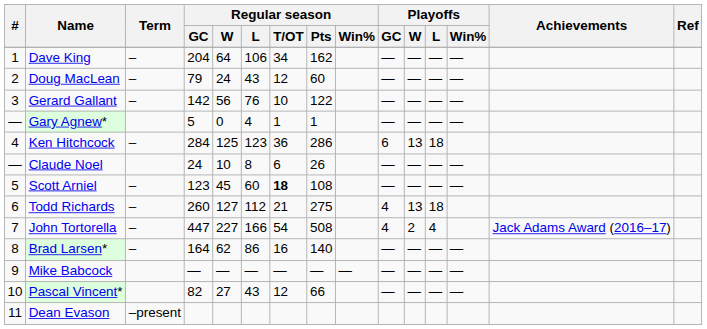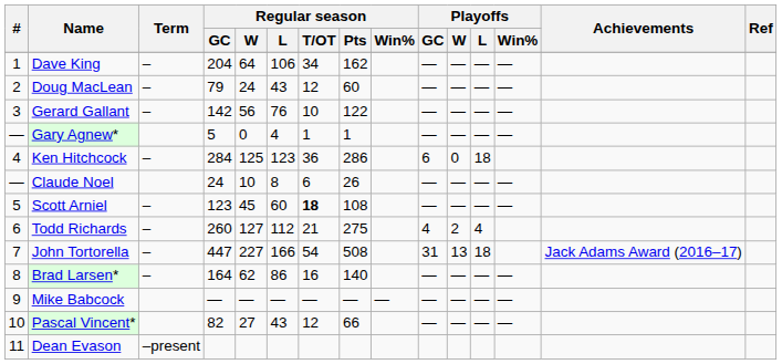 <table class="wikitable">
 <tr>
 <th rowspan="2">#</th>
 <th rowspan="2">Name</th>
 <th rowspan="2">Term</th>
 <th colspan="6">Regular season</th>
 <th colspan="4">Playoffs</th>
 <th rowspan="2">Achievements</th>
 <th rowspan="2">Ref</th>
 </tr>
 <tr>
 <th>GC</th>
 <th>W</th>
 <th>L</th>
 <th>T/OT</th>
 <th>Pts</th>
 <th>Win%</th>
 <th>GC</th>
 <th>W</th>
 <th>L</th>
 <th>Win%</th>
 </tr>
 <tr>
 </tr>
 <tr>
 <td style="text-align:center;">1</td>
 <td><a href='#'>Dave King</a></td>
 <td>–</td>
 <td>204</td>
 <td>64</td>
 <td>106</td>
 <td>34</td>
 <td>162</td>
 <td></td>
 <td>—</td>
 <td>—</td>
 <td>—</td>
 <td>—</td>
 <td> </td>
 <td style="text-align:center;"></td>
 </tr>
 <tr>
 <td style="text-align:center;">2</td>
 <td><a href='#'>Doug MacLean</a></td>
 <td>–</td>
 <td>79</td>
 <td>24</td>
 <td>43</td>
 <td>12</td>
 <td>60</td>
 <td></td>
 <td>—</td>
 <td>—</td>
 <td>—</td>
 <td>—</td>
 <td> </td>
 <td style="text-align:center;"></td>
 </tr>
 <tr>
 <td style="text-align:center;">3</td>
 <td><a href='#'>Gerard Gallant</a></td>
 <td>–</td>
 <td>142</td>
 <td>56</td>
 <td>76</td>
 <td>10</td>
 <td>122</td>
 <td></td>
 <td>—</td>
 <td>—</td>
 <td>—</td>
 <td>—</td>
 <td> </td>
 <td style="text-align:center;"></td>
 </tr>
 <tr>
 <td style="text-align:center;">—</td>
 <td style="background-color:#ddffdd"><a href='#'>Gary Agnew</a>*</td>
 <td></td>
 <td>5</td>
 <td>0</td>
 <td>4</td>
 <td>1</td>
 <td>1</td>
 <td></td>
 <td>—</td>
 <td>—</td>
 <td>—</td>
 <td>—</td>
 <td> </td>
 <td style="text-align:center;"></td>
 </tr>
 <tr>
 <td style="text-align:center;">4</td>
 <td><a href='#'>Ken Hitchcock</a></td>
 <td>–</td>
 <td>284</td>
 <td>125</td>
 <td>123</td>
 <td>36</td>
 <td>286</td>
 <td></td>
 <td>6</td>
-<td>13</td>
+<td>0</td>
 <td>18</td>
 <td></td>
 <td> </td>
 <td style="text-align:center;"></td>
 </tr>
 <tr>
 <td style="text-align:center;">—</td>
 <td><a href='#'>Claude Noel</a></td>
 <td></td>
 <td>24</td>
 <td>10</td>
 <td>8</td>
 <td>6</td>
 <td>26</td>
 <td></td>
 <td>—</td>
 <td>—</td>
 <td>—</td>
 <td>—</td>
 <td> </td>
 <td style="text-align:center;"></td>
 </tr>
 <tr>
 <td style="text-align:center;">5</td>
 <td><a href='#'>Scott Arniel</a></td>
 <td>–</td>
 <td>123</td>
 <td>45</td>
 <td>60</td>
 <td><strong>18</strong></td>
 <td>108</td>
 <td></td>
 <td>—</td>
 <td>—</td>
 <td>—</td>
 <td>—</td>
 <td> </td>
 <td style="text-align:center;"></td>
 </tr>
 <tr>
 <td style="text-align:center;">6</td>
 <td><a href='#'>Todd Richards</a></td>
 <td>–</td>
 <td>260</td>
 <td>127</td>
 <td>112</td>
 <td>21</td>
 <td>275</td>
 <td></td>
 <td>4</td>
-<td>13</td>
-<td>18</td>
+<td>2</td>
+<td>4</td>
 <td></td>
 <td> </td>
 <td style="text-align:center;"></td>
 </tr>
 <tr>
 <td style="text-align:center;">7</td>
 <td><a href='#'>John Tortorella</a></td>
 <td>–</td>
 <td>447</td>
 <td>227</td>
 <td>166</td>
 <td>54</td>
 <td>508</td>
 <td></td>
-<td>4</td>
-<td>2</td>
-<td>4</td>
+<td>31</td>
+<td>13</td>
+<td>18</td>
 <td></td>
 <td><a href='#'>Jack Adams Award</a> (<a href='#'>2016–17</a>)</td>
 <td style="text-align:center;"></td>
 </tr>
 <tr>
 <td style="text-align:center;">8</td>
 <td style="background-color:#ddffdd"><a href='#'>Brad Larsen</a>*</td>
 <td>–</td>
 <td>164</td>
 <td>62</td>
 <td>86</td>
 <td>16</td>
 <td>140</td>
 <td></td>
 <td>—</td>
 <td>—</td>
 <td>—</td>
 <td>—</td>
 <td> </td>
 <td style="text-align:center;"></td>
 </tr>
 <tr>
 <td style="text-align:center;">9</td>
 <td><a href='#'>Mike Babcock</a></td>
 <td></td>
 <td>—</td>
 <td>—</td>
 <td>—</td>
 <td>—</td>
 <td>—</td>
 <td>—</td>
 <td>—</td>
 <td>—</td>
 <td>—</td>
 <td>—</td>
 <td> </td>
 <td style="text-align:center;"></td>
 </tr>
 <tr>
 <td style="text-align:center;">10</td>
 <td style="background-color:#ddffdd"><a href='#'>Pascal Vincent</a>*</td>
 <td></td>
 <td>82</td>
 <td>27</td>
 <td>43</td>
 <td>12</td>
 <td>66</td>
 <td></td>
 <td>—</td>
 <td>—</td>
 <td>—</td>
 <td>—</td>
 <td> </td>
 <td style="text-align:center;"></td>
 </tr>
 <tr>
 <td style="text-align:center;">11</td>
 <td><a href='#'>Dean Evason</a></td>
 <td>–present</td>
 <td> </td>
 <td> </td>
 <td> </td>
 <td> </td>
 <td> </td>
 <td></td>
 <td> </td>
 <td> </td>
 <td> </td>
 <td> </td>
 <td> </td>
 <td style="text-align:center;"></td>
 </tr>
 </table>
